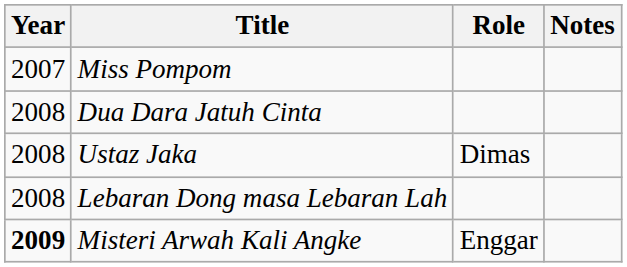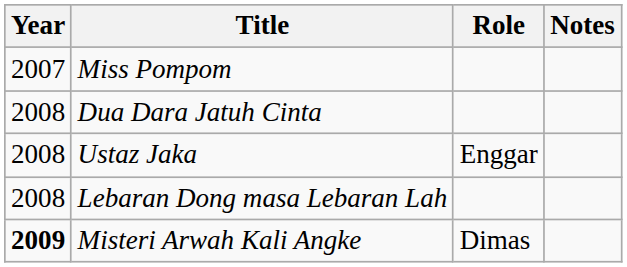 <table class="wikitable sortable">
 <tr>
 <th>Year</th>
 <th>Title</th>
 <th>Role</th>
 <th>Notes</th>
 </tr>
 <tr>
 <td>2007</td>
 <td><em>Miss Pompom</em></td>
 <td></td>
 <td></td>
 </tr>
 <tr>
 <td>2008</td>
 <td><em>Dua Dara Jatuh Cinta</em><br></td>
 <td></td>
 <td></td>
 </tr>
 <tr>
 <td>2008</td>
 <td><em>Ustaz Jaka</em></td>
-<td>Dimas</td>
+<td>Enggar</td>
 <td></td>
 </tr>
 <tr>
 <td>2008</td>
 <td><em>Lebaran Dong masa Lebaran Lah</em></td>
 <td></td>
 <td></td>
 </tr>
 <tr>
 <td><strong>2009</strong></td>
 <td><em>Misteri Arwah Kali Angke</em><br></td>
-<td>Enggar</td>
+<td>Dimas</td>
 <td></td>
 </tr>
 </table>
